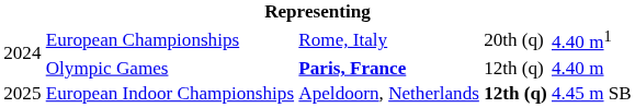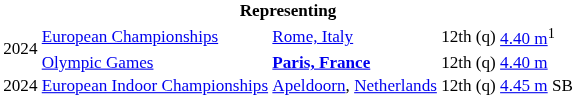 <table>
 <tr>
 <th colspan="5">Representing </th>
 </tr>
 <tr>
 <td rowspan=2>2024</td>
 <td><a href='#'>European Championships</a></td>
 <td><a href='#'>Rome, Italy</a></td>
-<td>20th (q)</td>
+<td>12th (q)</td>
 <td><a href='#'>4.40 m</a><sup>1</sup></td>
 </tr>
 <tr>
 <td><a href='#'>Olympic Games</a></td>
 <td><strong><a href='#'>Paris, France</a></strong></td>
 <td>12th (q)</td>
 <td><a href='#'>4.40 m</a></td>
 </tr>
 <tr>
-<td>2025</td>
+<td>2024</td>
 <td><a href='#'>European Indoor Championships</a></td>
 <td><a href='#'>Apeldoorn</a>, <a href='#'>Netherlands</a></td>
-<td><strong>12th (q)</strong></td>
+<td>12th (q)</td>
 <td><a href='#'>4.45 m</a> SB</td>
 </tr>
 <tr>
 </tr>
 </table>
